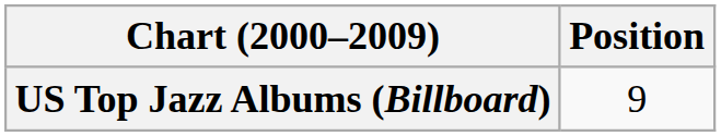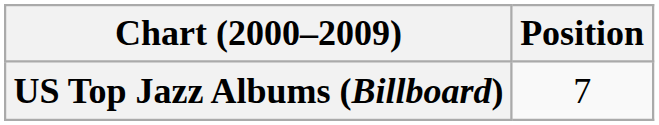 <table class="wikitable plainrowheaders" style="text-align:center">
 <tr>
 <th scope="col">Chart (2000–2009)</th>
 <th scope="col">Position</th>
 </tr>
 <tr>
 <th scope="row">US Top Jazz Albums (<em>Billboard</em>)</th>
-<td>9</td>
+<td>7</td>
 </tr>
 </table>
